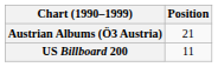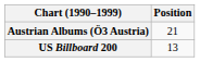 <table class="wikitable sortable plainrowheaders" style="text-align:center">
 <tr>
 <th scope="col">Chart (1990–1999)</th>
 <th scope="col">Position</th>
 </tr>
 <tr>
 <th scope="row">Austrian Albums (Ö3 Austria)</th>
 <td>21</td>
 </tr>
 <tr>
 <th scope="row">US <em>Billboard</em> 200</th>
-<td>11</td>
+<td>13</td>
 </tr>
 </table>
